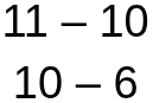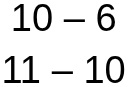 <table style="text-align:center">
 <tr>
 <th width=200></th>
 <th width=100></th>
 <th width=200></th>
 </tr>
 <tr>
 <td align=right><strong></strong></td>
-<td>11 – 10</td>
+<td>10 – 6</td>
 <td align=left></td>
 </tr>
 <tr>
 <td align=right><strong></strong></td>
-<td>10 – 6</td>
+<td>11 – 10</td>
 <td align=left></td>
 </tr>
 </table>
